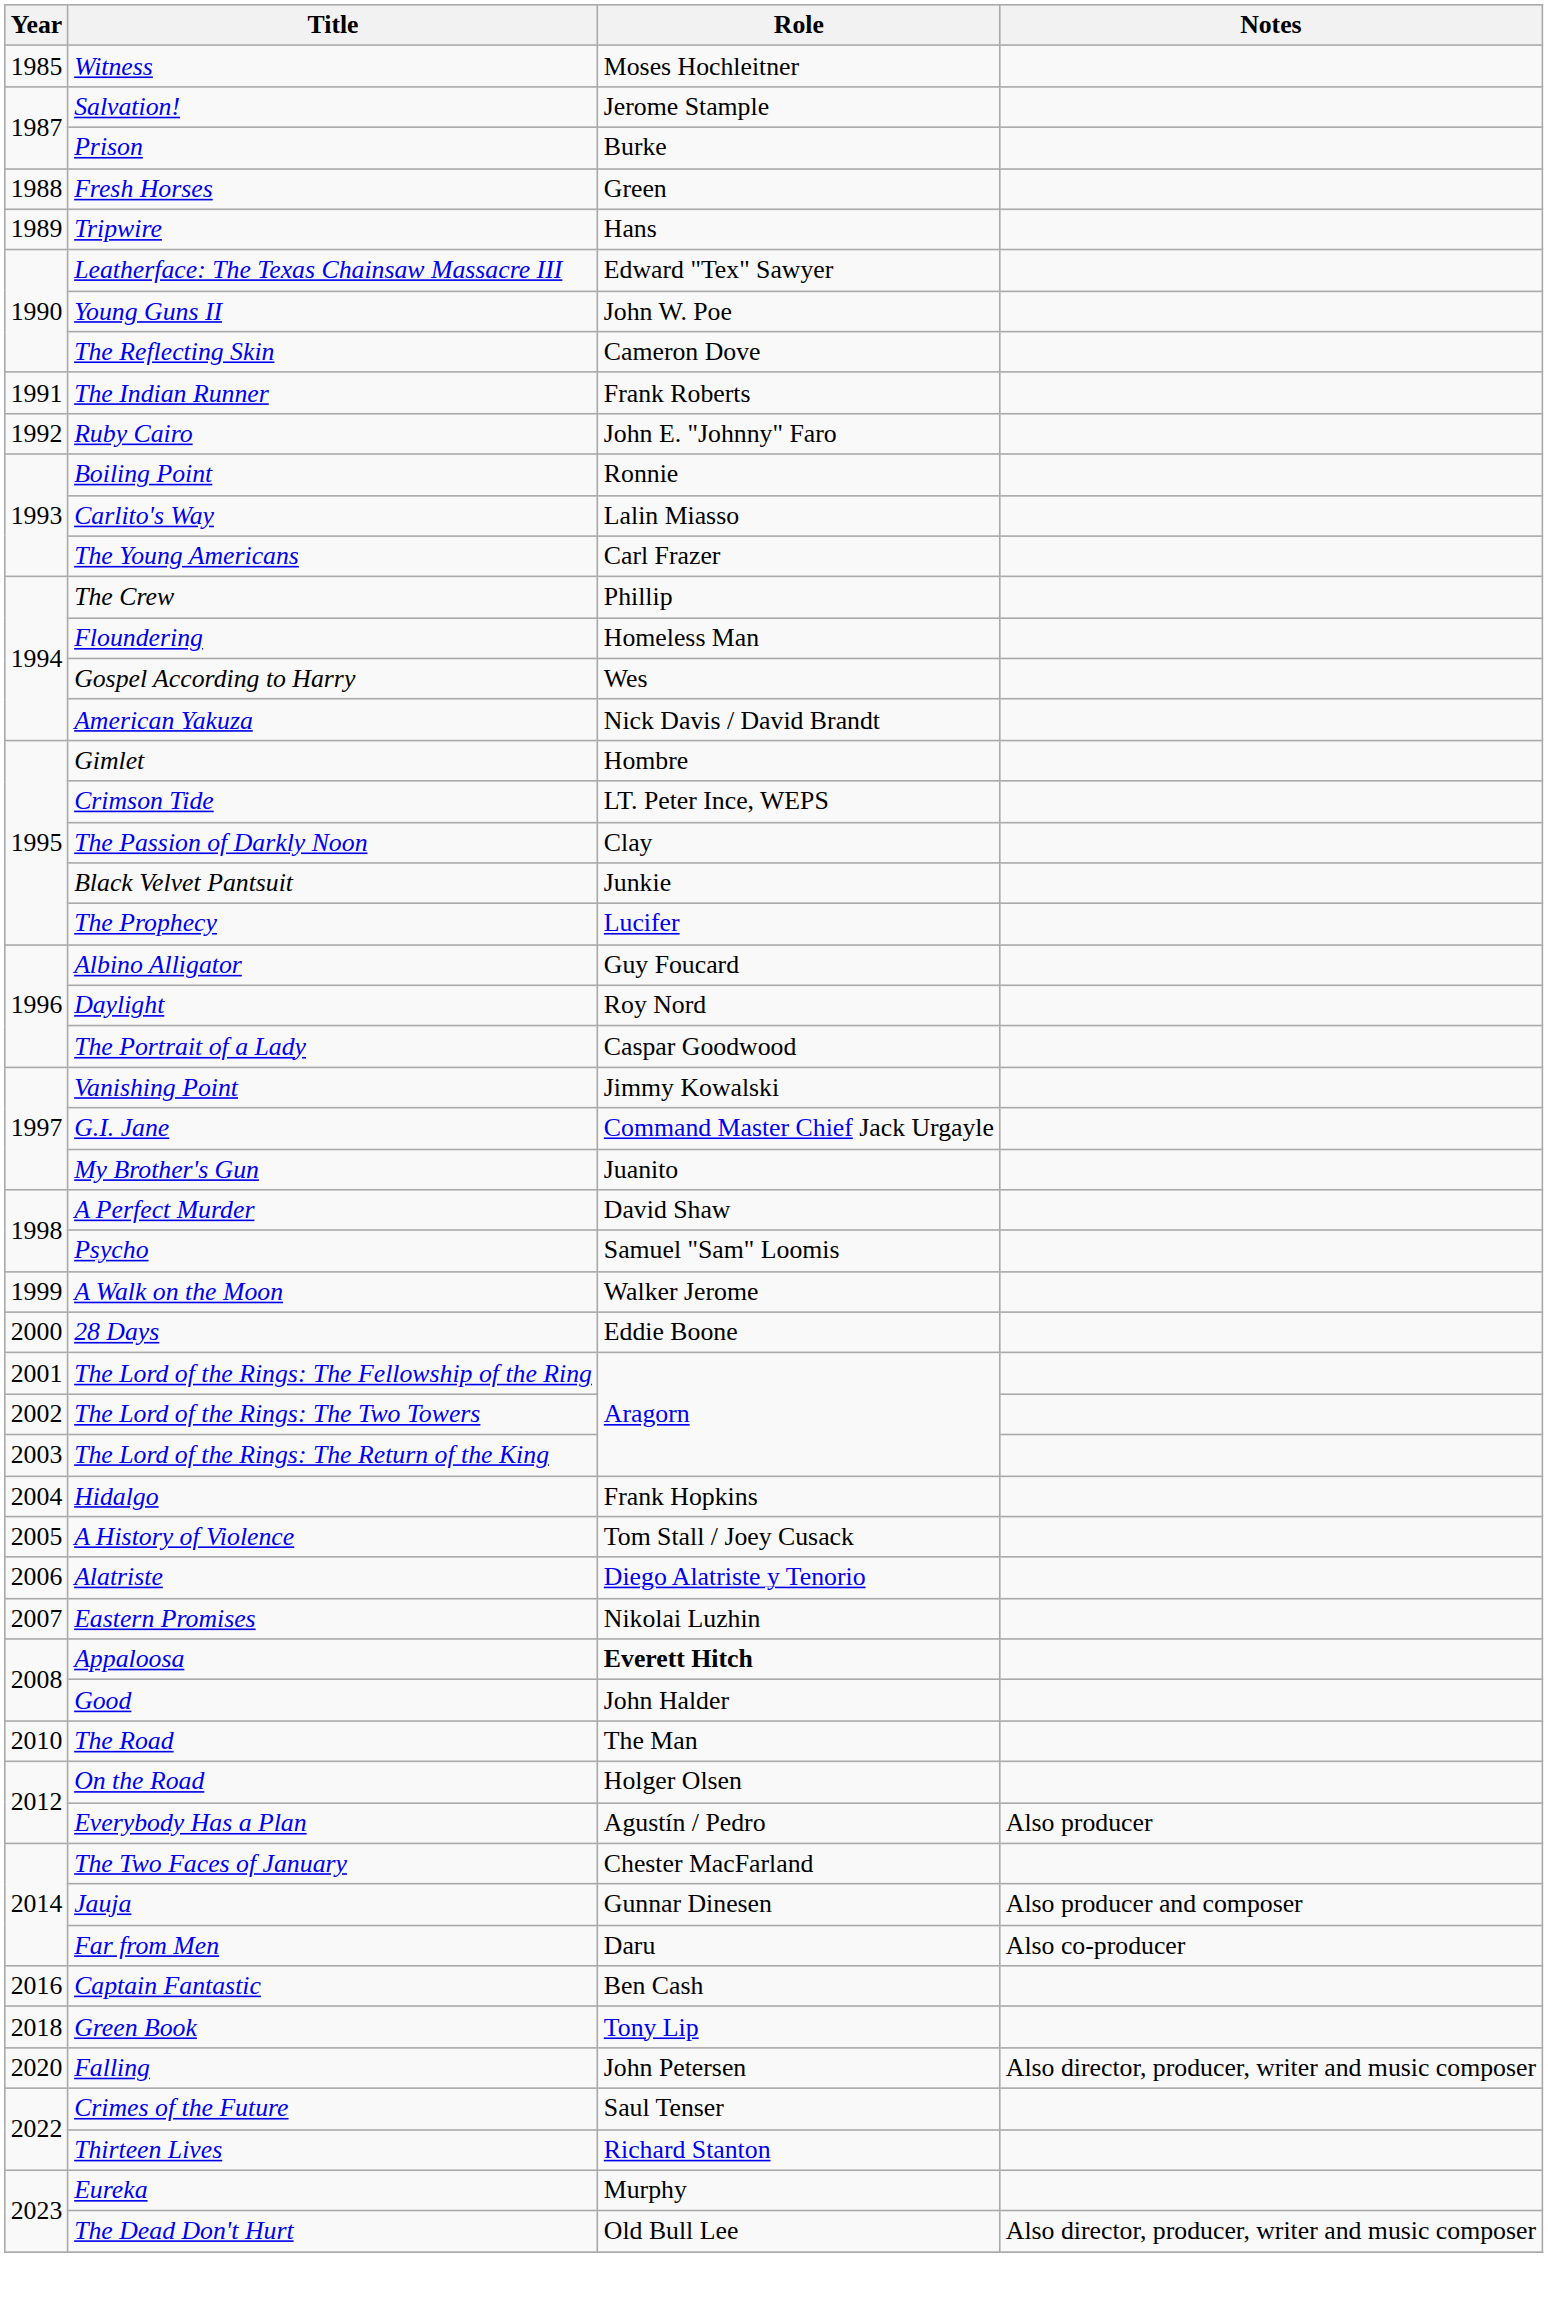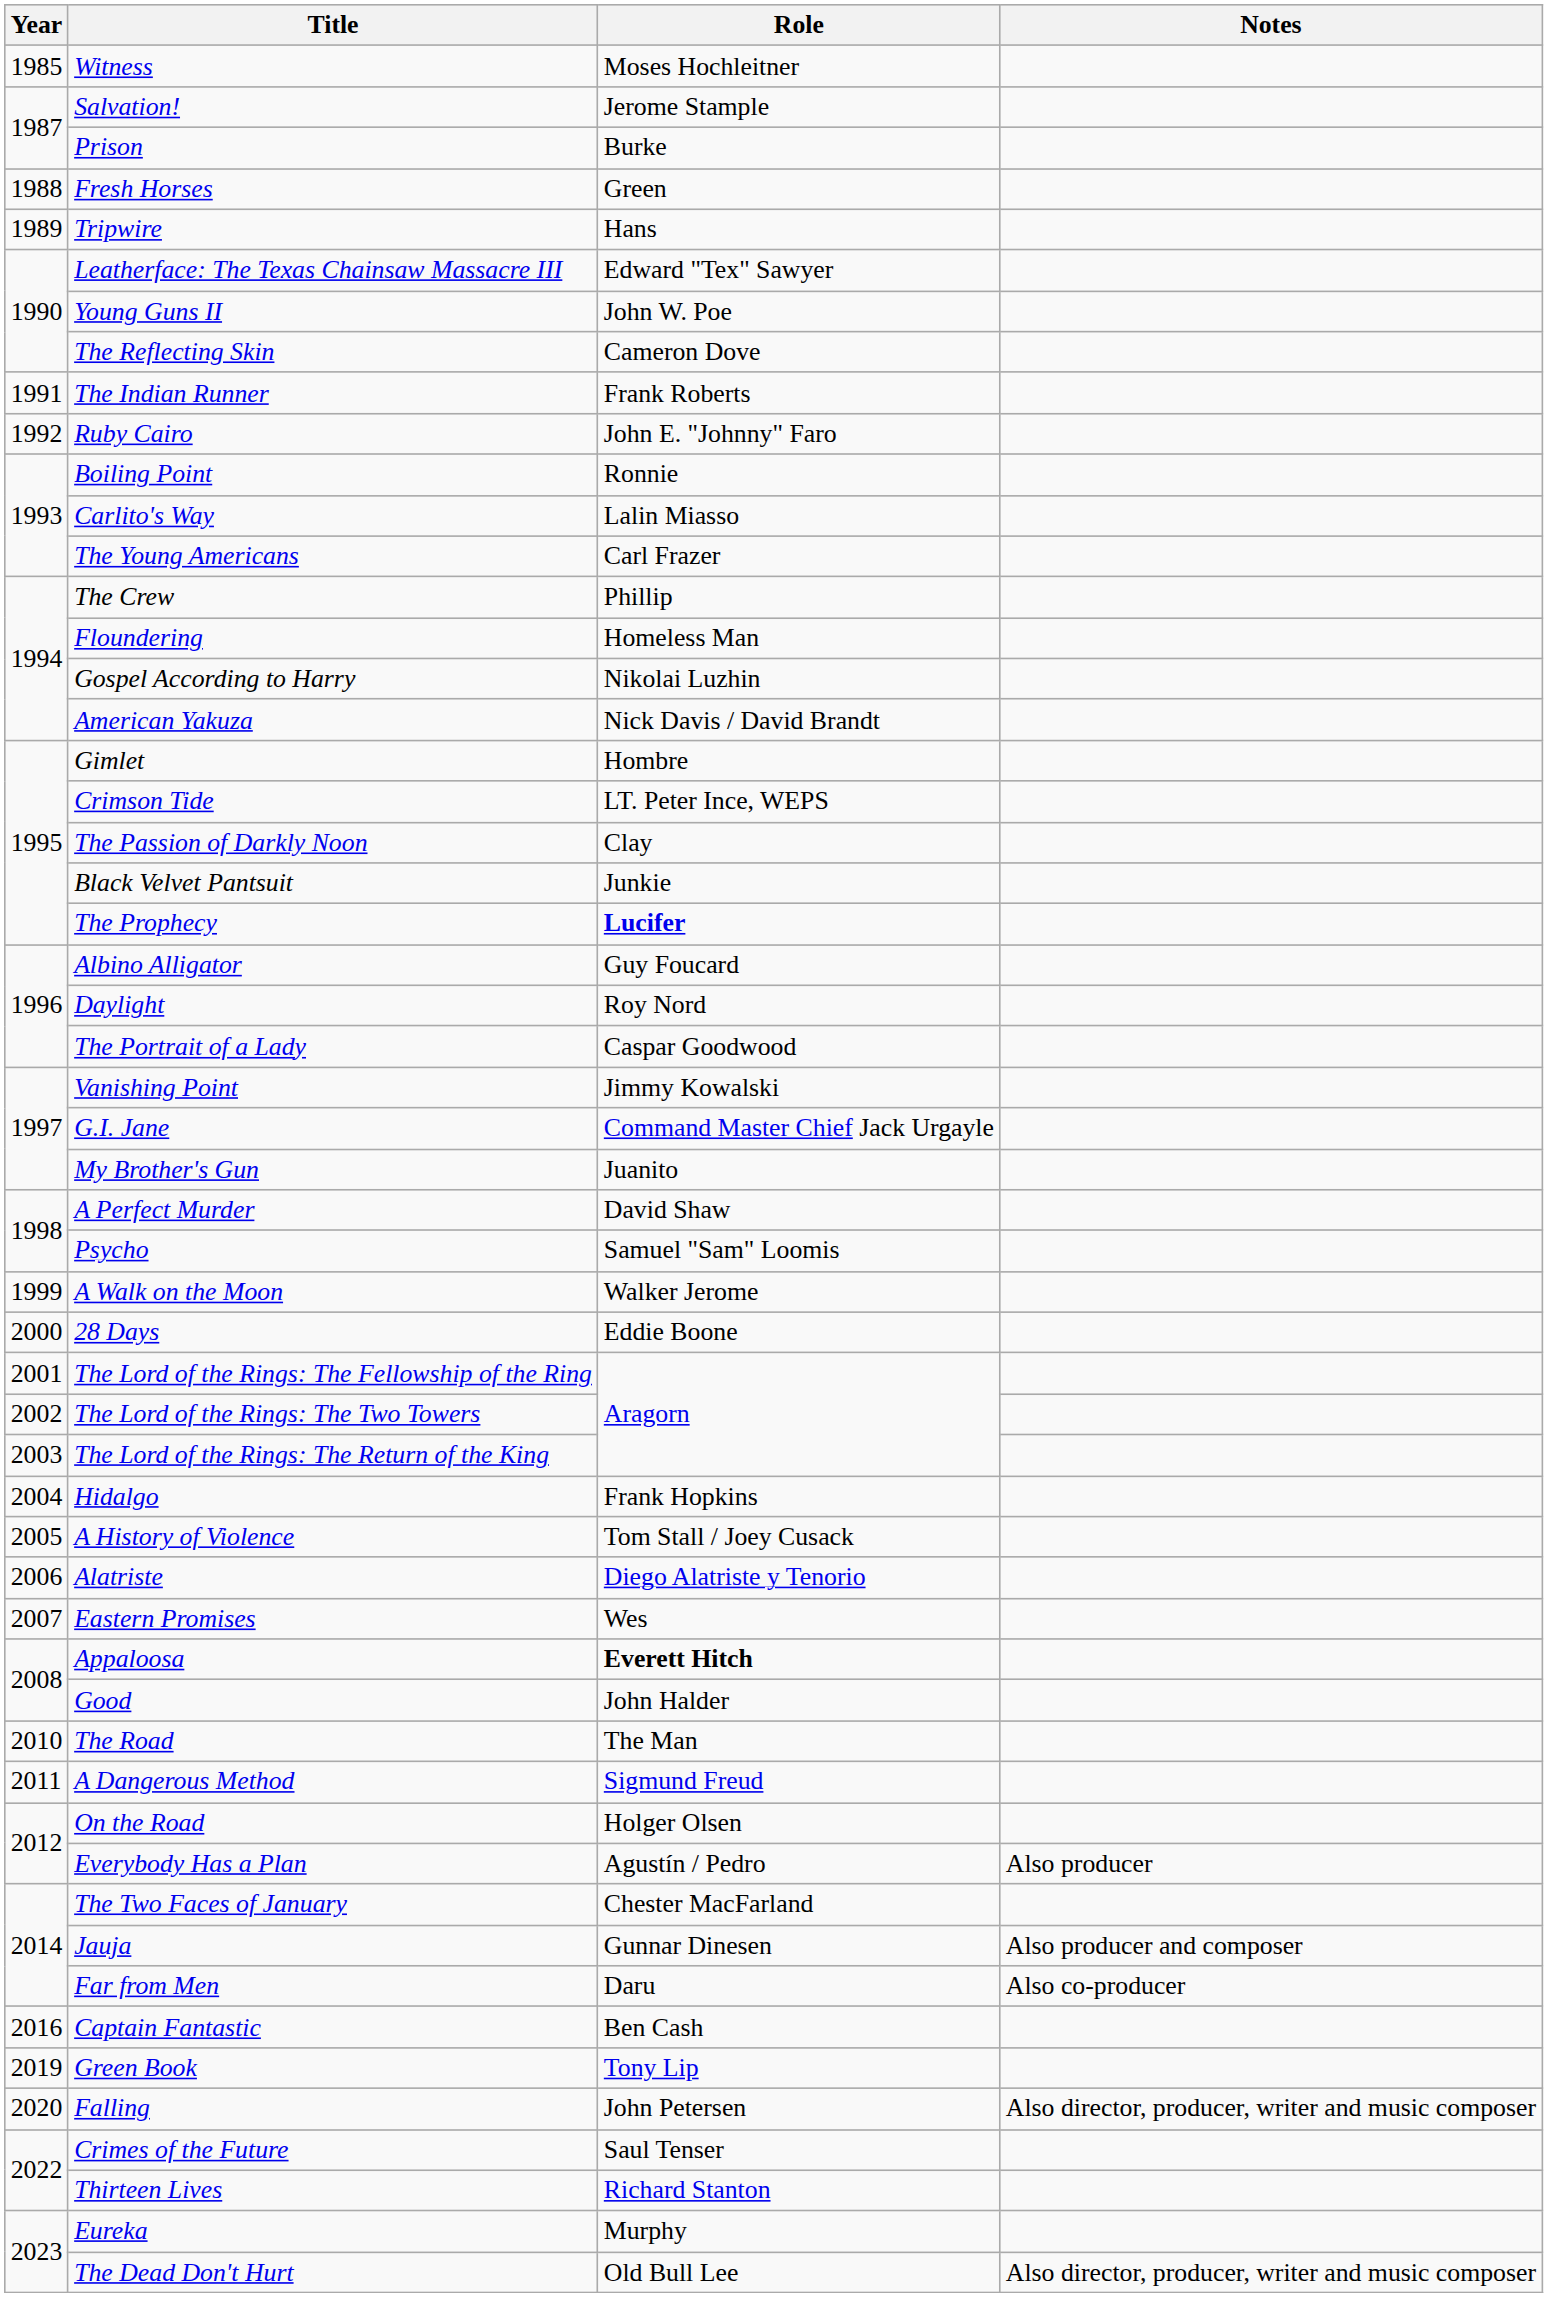 <table class="wikitable sortable">
 <tr>
 <th>Year</th>
 <th>Title</th>
 <th>Role</th>
 <th class="unsortable">Notes</th>
 </tr>
 <tr>
 <td>1985</td>
 <td><em><a href='#'>Witness</a></em></td>
 <td>Moses Hochleitner</td>
 <td></td>
 </tr>
 <tr>
 <td rowspan="2">1987</td>
 <td><em><a href='#'>Salvation!</a></em></td>
 <td>Jerome Stample</td>
 <td></td>
 </tr>
 <tr>
 <td><em><a href='#'>Prison</a></em></td>
 <td>Burke</td>
 <td></td>
 </tr>
 <tr>
 <td>1988</td>
 <td><em><a href='#'>Fresh Horses</a></em></td>
 <td>Green</td>
 <td></td>
 </tr>
 <tr>
 <td>1989</td>
 <td><em><a href='#'>Tripwire</a></em></td>
 <td>Hans</td>
 <td></td>
 </tr>
 <tr>
 <td rowspan="3">1990</td>
 <td><em><a href='#'>Leatherface: The Texas Chainsaw Massacre III</a></em></td>
 <td>Edward "Tex" Sawyer</td>
 <td></td>
 </tr>
 <tr>
 <td><em><a href='#'>Young Guns II</a></em></td>
 <td>John W. Poe</td>
 <td></td>
 </tr>
 <tr>
 <td><em><a href='#'>The Reflecting Skin</a></em></td>
 <td>Cameron Dove</td>
 <td></td>
 </tr>
 <tr>
 <td rowspan="1">1991</td>
 <td><em><a href='#'>The Indian Runner</a></em></td>
 <td>Frank Roberts</td>
 <td></td>
 </tr>
 <tr>
 <td rowspan="1">1992</td>
 <td><em><a href='#'>Ruby Cairo</a></em></td>
 <td>John E. "Johnny" Faro</td>
 <td></td>
 </tr>
 <tr>
 <td rowspan="3">1993</td>
 <td><em><a href='#'>Boiling Point</a></em></td>
 <td>Ronnie</td>
 <td></td>
 </tr>
 <tr>
 <td><em><a href='#'>Carlito's Way</a></em></td>
 <td>Lalin Miasso</td>
 <td></td>
 </tr>
 <tr>
 <td><em><a href='#'>The Young Americans</a></em></td>
 <td>Carl Frazer</td>
 <td></td>
 </tr>
 <tr>
 <td rowspan="4">1994</td>
 <td><em>The Crew</em></td>
 <td>Phillip</td>
 <td></td>
 </tr>
 <tr>
 <td><em><a href='#'>Floundering</a></em></td>
 <td>Homeless Man</td>
 <td></td>
 </tr>
 <tr>
 <td><em>Gospel According to Harry</em></td>
-<td>Wes</td>
+<td>Nikolai Luzhin</td>
 <td></td>
 </tr>
 <tr>
 <td><em><a href='#'>American Yakuza</a></em></td>
 <td>Nick Davis / David Brandt</td>
 <td></td>
 </tr>
 <tr>
 <td rowspan="5">1995</td>
 <td><em>Gimlet</em></td>
 <td>Hombre</td>
 <td></td>
 </tr>
 <tr>
 <td><em><a href='#'>Crimson Tide</a></em></td>
 <td>LT. Peter Ince, WEPS</td>
 <td></td>
 </tr>
 <tr>
 <td><em><a href='#'>The Passion of Darkly Noon</a></em></td>
 <td>Clay</td>
 <td></td>
 </tr>
 <tr>
 <td><em>Black Velvet Pantsuit</em></td>
 <td>Junkie</td>
 <td></td>
 </tr>
 <tr>
 <td><em><a href='#'>The Prophecy</a></em></td>
-<td><a href='#'>Lucifer</a></td>
+<td><strong><a href='#'>Lucifer</a></strong></td>
 <td></td>
 </tr>
 <tr>
 <td rowspan="3">1996</td>
 <td><em><a href='#'>Albino Alligator</a> </em></td>
 <td>Guy Foucard</td>
 <td></td>
 </tr>
 <tr>
 <td><em><a href='#'>Daylight</a></em></td>
 <td>Roy Nord</td>
 <td></td>
 </tr>
 <tr>
 <td><em><a href='#'>The Portrait of a Lady</a></em></td>
 <td>Caspar Goodwood</td>
 <td></td>
 </tr>
 <tr>
 <td rowspan="3">1997</td>
 <td><em><a href='#'>Vanishing Point</a></em></td>
 <td>Jimmy Kowalski</td>
 <td></td>
 </tr>
 <tr>
 <td><em><a href='#'>G.I. Jane</a></em></td>
 <td><a href='#'>Command Master Chief</a> Jack Urgayle</td>
 <td></td>
 </tr>
 <tr>
 <td><em><a href='#'>My Brother's Gun</a></em></td>
 <td>Juanito</td>
 <td></td>
 </tr>
 <tr>
 <td rowspan="2">1998</td>
 <td><em><a href='#'>A Perfect Murder</a></em></td>
 <td>David Shaw</td>
 <td></td>
 </tr>
 <tr>
 <td><em><a href='#'>Psycho</a></em></td>
 <td>Samuel "Sam" Loomis</td>
 <td></td>
 </tr>
 <tr>
 <td>1999</td>
 <td><em><a href='#'>A Walk on the Moon</a></em></td>
 <td>Walker Jerome</td>
 <td></td>
 </tr>
 <tr>
 <td>2000</td>
 <td><em><a href='#'>28 Days</a></em></td>
 <td>Eddie Boone</td>
 <td></td>
 </tr>
 <tr>
 <td>2001</td>
 <td><em><a href='#'>The Lord of the Rings: The Fellowship of the Ring</a></em></td>
 <td rowspan=3><a href='#'>Aragorn</a></td>
 <td></td>
 </tr>
 <tr>
 <td>2002</td>
 <td><em><a href='#'>The Lord of the Rings: The Two Towers</a></em></td>
 <td></td>
 </tr>
 <tr>
 <td>2003</td>
 <td><em><a href='#'>The Lord of the Rings: The Return of the King</a></em></td>
 <td></td>
 </tr>
 <tr>
 <td>2004</td>
 <td><em><a href='#'>Hidalgo</a></em></td>
 <td>Frank Hopkins</td>
 <td></td>
 </tr>
 <tr>
 <td>2005</td>
 <td><em><a href='#'>A History of Violence</a></em></td>
 <td>Tom Stall / Joey Cusack</td>
 <td></td>
 </tr>
 <tr>
 <td>2006</td>
 <td><em><a href='#'>Alatriste</a></em></td>
 <td><a href='#'>Diego Alatriste y Tenorio</a></td>
 <td></td>
 </tr>
 <tr>
 <td>2007</td>
 <td><em><a href='#'>Eastern Promises</a></em></td>
-<td>Nikolai Luzhin</td>
+<td>Wes</td>
 <td></td>
 </tr>
 <tr>
 <td rowspan="2">2008</td>
 <td><em><a href='#'>Appaloosa</a></em></td>
 <td><strong>Everett Hitch</strong></td>
 <td></td>
 </tr>
 <tr>
 <td><em><a href='#'>Good</a></em></td>
 <td>John Halder</td>
 <td></td>
 </tr>
 <tr>
 <td>2010</td>
 <td><em><a href='#'>The Road</a></em></td>
 <td>The Man</td>
+<td></td>
+</tr>
+<tr>
+<td>2011</td>
+<td><em><a href='#'>A Dangerous Method</a></em></td>
+<td><a href='#'>Sigmund Freud</a></td>
 <td></td>
 </tr>
 <tr>
 <td rowspan="2">2012</td>
 <td><em><a href='#'>On the Road</a></em></td>
 <td>Holger Olsen</td>
 <td></td>
 </tr>
 <tr>
 <td><em><a href='#'>Everybody Has a Plan</a></em></td>
 <td>Agustín / Pedro</td>
 <td>Also producer</td>
 </tr>
 <tr>
 <td rowspan="3">2014</td>
 <td><em><a href='#'>The Two Faces of January</a></em></td>
 <td>Chester MacFarland</td>
 <td></td>
 </tr>
 <tr>
 <td><em><a href='#'>Jauja</a></em></td>
 <td>Gunnar Dinesen</td>
 <td>Also producer and composer</td>
 </tr>
 <tr>
 <td><em><a href='#'>Far from Men</a></em></td>
 <td>Daru</td>
 <td>Also co-producer</td>
 </tr>
 <tr>
 <td>2016</td>
 <td><em><a href='#'>Captain Fantastic</a></em></td>
 <td>Ben Cash</td>
 <td></td>
 </tr>
 <tr>
-<td>2018</td>
+<td>2019</td>
 <td><em><a href='#'>Green Book</a></em></td>
 <td><a href='#'>Tony Lip</a></td>
 <td></td>
 </tr>
 <tr>
 <td>2020</td>
 <td><em><a href='#'>Falling</a></em></td>
 <td>John Petersen</td>
 <td>Also director, producer, writer and music composer</td>
 </tr>
 <tr>
 <td rowspan="2">2022</td>
 <td><em><a href='#'>Crimes of the Future</a></em></td>
 <td>Saul Tenser</td>
 <td></td>
 </tr>
 <tr>
 <td><em><a href='#'>Thirteen Lives</a></em></td>
 <td><a href='#'>Richard Stanton</a></td>
 <td></td>
 </tr>
 <tr>
 <td rowspan="2">2023</td>
 <td><em><a href='#'>Eureka</a></em></td>
 <td>Murphy</td>
 <td></td>
 </tr>
 <tr>
 <td><em><a href='#'>The Dead Don't Hurt</a></em></td>
 <td>Old Bull Lee</td>
 <td>Also director, producer, writer and music composer</td>
 </tr>
 <tr>
 </tr>
 </table>
